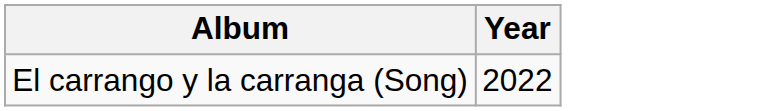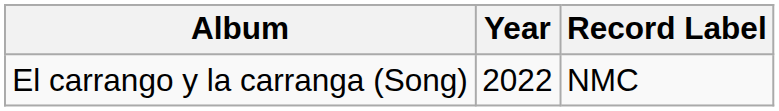 <table class="wikitable">
 <tr>
 <th>Album</th>
 <th>Year</th>
+<th>Record Label</th>
 </tr>
 <tr>
 <td>El carrango y la carranga (Song)</td>
 <td>2022</td>
+<td>NMC</td>
 </tr>
 </table>
